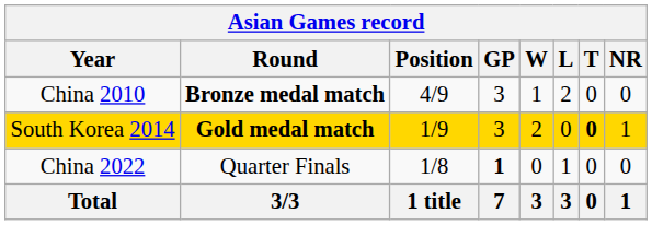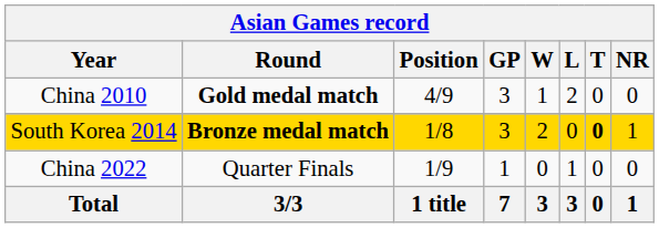 <table class="wikitable" style="text-align: center;">
 <tr>
 <th colspan=9><a href='#'>Asian Games record</a></th>
 </tr>
 <tr>
 <th>Year</th>
 <th>Round</th>
 <th>Position</th>
 <th>GP</th>
 <th>W</th>
 <th>L</th>
 <th>T</th>
 <th>NR</th>
 </tr>
 <tr>
 <td>China <a href='#'>2010</a></td>
-<td><strong>Bronze medal match</strong></td>
+<td><strong>Gold medal match</strong></td>
 <td>4/9</td>
 <td>3</td>
 <td>1</td>
 <td>2</td>
 <td>0</td>
 <td>0</td>
 </tr>
 <tr>
 </tr>
 <tr bgcolor=gold>
 <td>South Korea <a href='#'>2014</a></td>
-<td><strong>Gold medal match</strong></td>
-<td>1/9</td>
+<td><strong>Bronze medal match</strong></td>
+<td>1/8</td>
 <td>3</td>
 <td>2</td>
 <td>0</td>
 <td><strong>0</strong></td>
 <td>1</td>
 </tr>
 <tr>
 <td>China <a href='#'>2022</a></td>
 <td>Quarter Finals</td>
-<td>1/8</td>
-<td><strong>1</strong></td>
+<td>1/9</td>
+<td>1</td>
 <td>0</td>
 <td>1</td>
 <td>0</td>
 <td>0</td>
 </tr>
 <tr>
 <th><strong>Total</strong></th>
 <th>3/3</th>
 <th>1 title</th>
 <th>7</th>
 <th>3</th>
 <th>3</th>
 <th>0</th>
 <th>1</th>
 </tr>
 </table>
